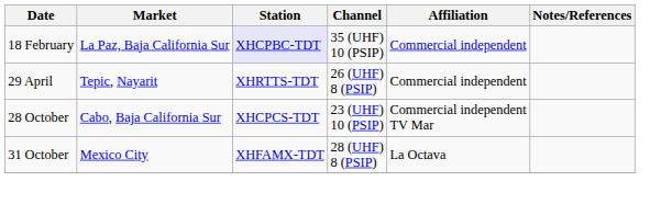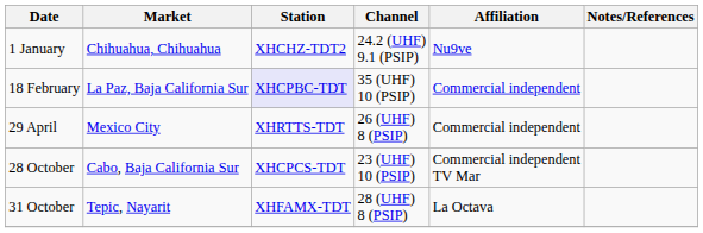 <table class="wikitable">
 <tr>
 <th>Date</th>
 <th>Market</th>
 <th>Station</th>
 <th>Channel</th>
 <th>Affiliation</th>
 <th>Notes/References</th>
+</tr>
+<tr>
+<td>1 January</td>
+<td><a href='#'>Chihuahua, Chihuahua</a></td>
+<td><a href='#'>XHCHZ-TDT2</a></td>
+<td>24.2 (<a href='#'>UHF</a>) <br> 9.1 (PSIP)</td>
+<td><a href='#'>Nu9ve</a></td>
+<td></td>
 </tr>
 <tr>
 <td>18 February</td>
 <td><a href='#'>La Paz, Baja California Sur</a></td>
 <td style="background: lavender;"><a href='#'>XHCPBC-TDT</a></td>
 <td>35 (UHF) <br> 10 (PSIP)</td>
 <td><a href='#'>Commercial independent</a></td>
 <td></td>
 </tr>
 <tr>
 <td>29 April</td>
-<td><a href='#'>Tepic</a>, <a href='#'>Nayarit</a></td>
+<td><a href='#'>Mexico City</a></td>
 <td><a href='#'>XHRTTS-TDT</a></td>
 <td>26 (<a href='#'>UHF</a>) <br> 8 (<a href='#'>PSIP</a>)</td>
 <td>Commercial independent</td>
 <td></td>
 </tr>
 <tr>
 <td>28 October</td>
 <td><a href='#'>Cabo</a>, <a href='#'>Baja California Sur</a></td>
 <td><a href='#'>XHCPCS-TDT</a></td>
 <td>23 (<a href='#'>UHF</a>) <br> 10 (<a href='#'>PSIP</a>)</td>
 <td>Commercial independent <br> TV Mar</td>
 <td></td>
 </tr>
 <tr>
 <td>31 October</td>
-<td><a href='#'>Mexico City</a></td>
+<td><a href='#'>Tepic</a>, <a href='#'>Nayarit</a></td>
 <td><a href='#'>XHFAMX-TDT</a></td>
 <td>28 (<a href='#'>UHF</a>) <br> 8 (<a href='#'>PSIP</a>)</td>
 <td>La Octava</td>
 <td></td>
 </tr>
 <tr>
 </tr>
 </table>
